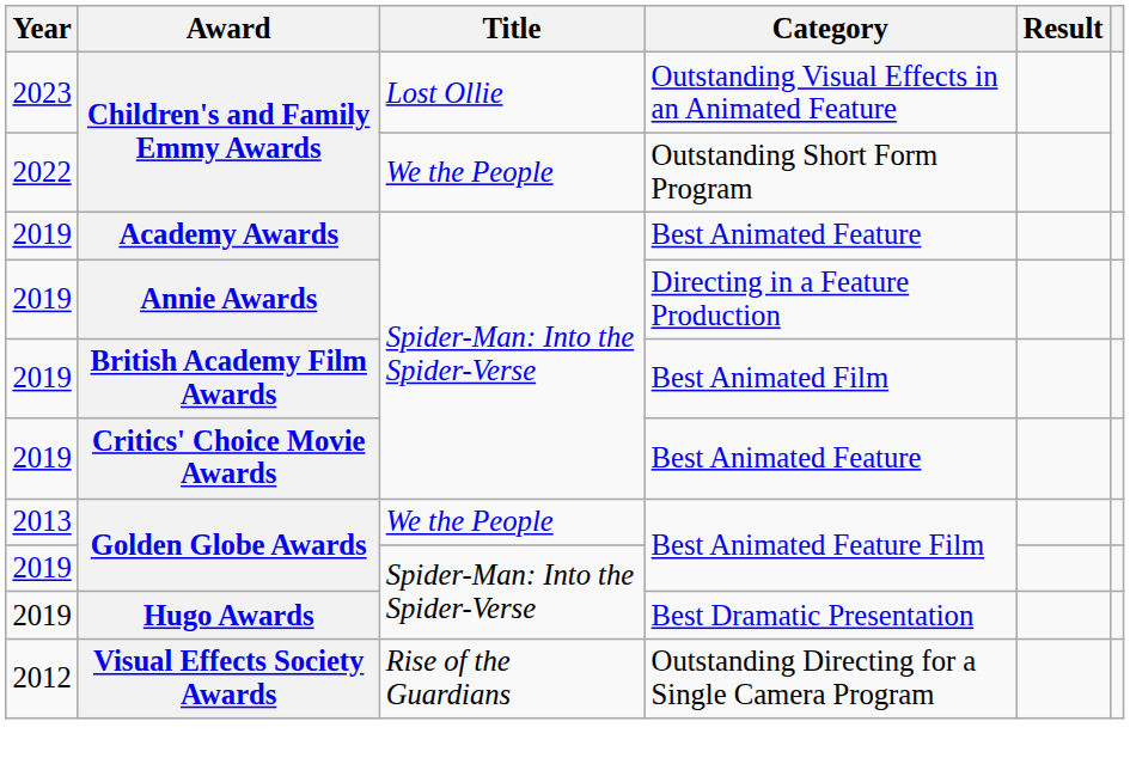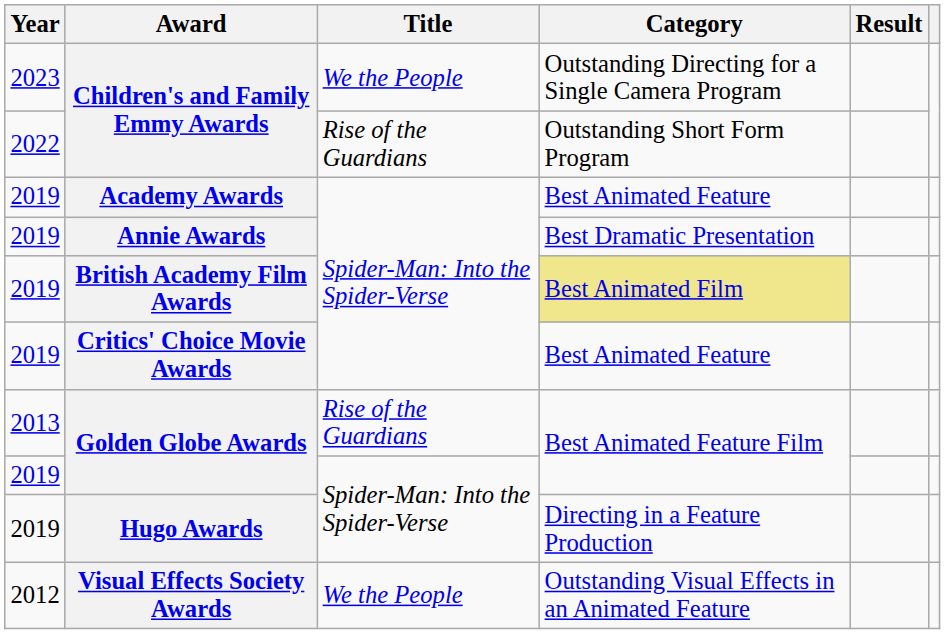 <table class="wikitable plainrowheaders">
 <tr>
 <th>Year</th>
 <th>Award</th>
 <th>Title</th>
 <th>Category</th>
 <th>Result</th>
 <th></th>
 </tr>
 <tr>
 <td><a href='#'>2023</a></td>
 <th scope="row" rowspan="2"><a href='#'>Children's and Family Emmy Awards</a></th>
-<td><em><a href='#'>Lost Ollie</a></em></td>
-<td><a href='#'>Outstanding Visual Effects in an Animated Feature</a></td>
+<td><em><a href='#'>We the People</a></em></td>
+<td>Outstanding Directing for a Single Camera Program</td>
 <td></td>
 </tr>
 <tr>
 <td><a href='#'>2022</a></td>
-<td><em><a href='#'>We the People</a></em></td>
+<td><em>Rise of the Guardians</em></td>
 <td>Outstanding Short Form Program</td>
 <td></td>
 </tr>
 <tr>
 <td><a href='#'>2019</a></td>
 <th scope="row"><a href='#'>Academy Awards</a></th>
 <td rowspan=4><em><a href='#'>Spider-Man: Into the Spider-Verse</a></em></td>
 <td><a href='#'>Best Animated Feature</a></td>
 <td></td>
 <td style="text-align:center;"></td>
 </tr>
 <tr>
 <td><a href='#'>2019</a></td>
 <th scope="row"><a href='#'>Annie Awards</a></th>
-<td><a href='#'>Directing in a Feature Production</a></td>
+<td><a href='#'>Best Dramatic Presentation</a></td>
 <td></td>
 <td style="text-align:center;"></td>
 </tr>
 <tr>
 <td><a href='#'>2019</a></td>
 <th scope="row"><a href='#'>British Academy Film Awards</a></th>
-<td><a href='#'>Best Animated Film</a></td>
+<td style="background: khaki;"><a href='#'>Best Animated Film</a></td>
 <td></td>
 <td style="text-align:center;"></td>
 </tr>
 <tr>
 <td><a href='#'>2019</a></td>
 <th scope="row"><a href='#'>Critics' Choice Movie Awards</a></th>
 <td><a href='#'>Best Animated Feature</a></td>
 <td></td>
 <td style="text-align:center;"></td>
 </tr>
 <tr>
 <td><a href='#'>2013</a></td>
 <th scope="row" rowspan="2"><a href='#'>Golden Globe Awards</a></th>
-<td><em><a href='#'>We the People</a></em></td>
+<td><em><a href='#'>Rise of the Guardians</a></em></td>
 <td rowspan=2><a href='#'>Best Animated Feature Film</a></td>
 <td></td>
 <td style="text-align:center;"></td>
 </tr>
 <tr>
 <td><a href='#'>2019</a></td>
 <td rowspan=2><em>Spider-Man: Into the Spider-Verse</em></td>
 <td></td>
 <td style="text-align:center;"></td>
 </tr>
 <tr>
 <td>2019</td>
 <th scope="row"><a href='#'>Hugo Awards</a></th>
-<td><a href='#'>Best Dramatic Presentation</a></td>
+<td><a href='#'>Directing in a Feature Production</a></td>
 <td></td>
 <td style="text-align:center;"></td>
 </tr>
 <tr>
 <td>2012</td>
 <th scope="row"><a href='#'>Visual Effects Society Awards</a></th>
-<td><em>Rise of the Guardians</em></td>
-<td>Outstanding Directing for a Single Camera Program</td>
+<td><em><a href='#'>We the People</a></em></td>
+<td><a href='#'>Outstanding Visual Effects in an Animated Feature</a></td>
 <td></td>
 <td style="text-align:center;"></td>
 </tr>
 </table>
